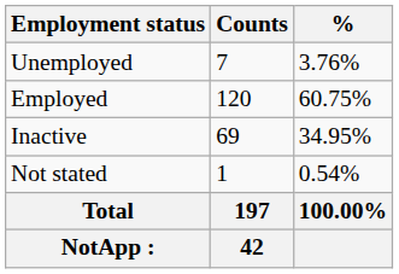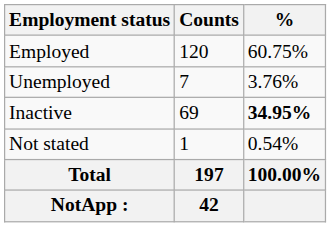 <table class="wikitable sortable">
 <tr>
 <th>Employment status</th>
 <th>Counts</th>
 <th>%</th>
 </tr>
 <tr>
+<td>Employed</td>
+<td>120</td>
+<td>60.75%</td>
+</tr>
+<tr>
 <td>Unemployed</td>
 <td>7</td>
 <td>3.76%</td>
 </tr>
 <tr>
-<td>Employed</td>
-<td>120</td>
-<td>60.75%</td>
-</tr>
-<tr>
 <td>Inactive</td>
 <td>69</td>
-<td>34.95%</td>
+<td><strong>34.95%</strong></td>
 </tr>
 <tr>
 <td>Not stated</td>
 <td>1</td>
 <td>0.54%</td>
 </tr>
 <tr>
 <th>Total</th>
 <th>197</th>
 <th>100.00%</th>
 </tr>
 <tr>
 <th>NotApp :</th>
 <th>42</th>
 <th></th>
 </tr>
 </table>
